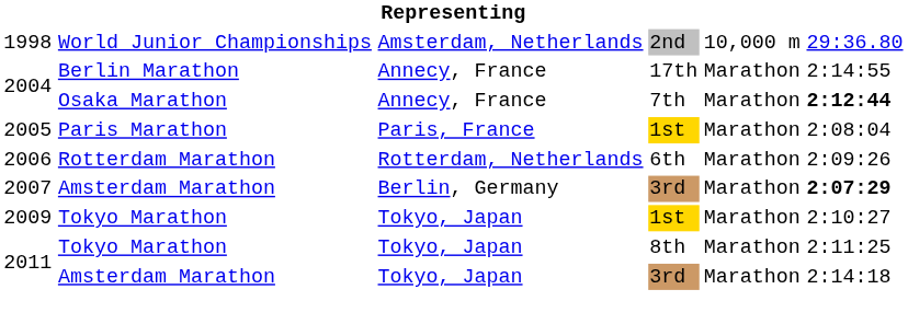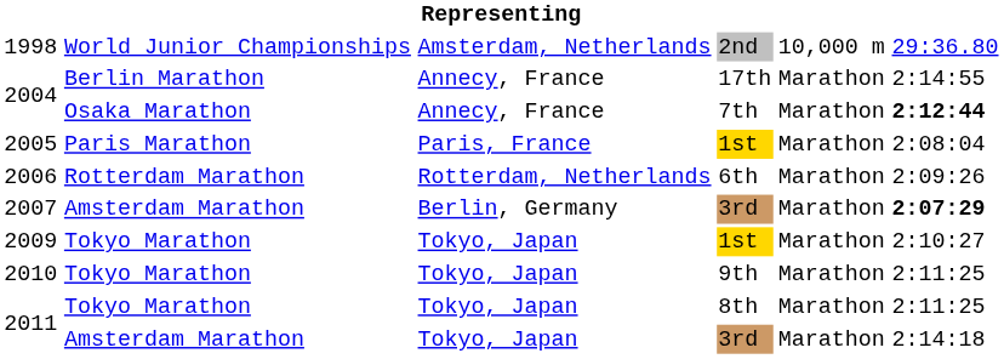 <table>
 <tr>
 <th colspan="6">Representing </th>
 </tr>
 <tr>
 <td>1998</td>
 <td><a href='#'>World Junior Championships</a></td>
 <td><a href='#'>Amsterdam, Netherlands</a></td>
 <td bgcolor=silver>2nd</td>
 <td>10,000 m</td>
 <td><a href='#'>29:36.80</a></td>
 </tr>
 <tr>
 <td rowspan=2>2004</td>
 <td><a href='#'>Berlin Marathon</a></td>
 <td><a href='#'>Annecy</a>, France</td>
 <td>17th</td>
 <td>Marathon</td>
 <td>2:14:55</td>
 </tr>
 <tr>
 <td><a href='#'>Osaka Marathon</a></td>
 <td><a href='#'>Annecy</a>, France</td>
 <td>7th</td>
 <td>Marathon</td>
 <td><strong>2:12:44</strong></td>
 </tr>
 <tr>
 <td>2005</td>
 <td><a href='#'>Paris Marathon</a></td>
 <td><a href='#'>Paris, France</a></td>
 <td bgcolor="gold">1st</td>
 <td>Marathon</td>
 <td>2:08:04</td>
 </tr>
 <tr>
 <td>2006</td>
 <td><a href='#'>Rotterdam Marathon</a></td>
 <td><a href='#'>Rotterdam, Netherlands</a></td>
 <td>6th</td>
 <td>Marathon</td>
 <td>2:09:26</td>
 </tr>
 <tr>
 <td>2007</td>
 <td><a href='#'>Amsterdam Marathon</a></td>
 <td><a href='#'>Berlin</a>, Germany</td>
 <td bgcolor=cc9966>3rd</td>
 <td>Marathon</td>
 <td><strong>2:07:29</strong></td>
 </tr>
 <tr>
 <td>2009</td>
 <td><a href='#'>Tokyo Marathon</a></td>
 <td><a href='#'>Tokyo, Japan</a></td>
 <td bgcolor="gold">1st</td>
 <td>Marathon</td>
 <td>2:10:27</td>
 </tr>
 <tr>
+<td>2010</td>
+<td><a href='#'>Tokyo Marathon</a></td>
+<td><a href='#'>Tokyo, Japan</a></td>
+<td>9th</td>
+<td>Marathon</td>
+<td>2:11:25</td>
+</tr>
+<tr>
 <td rowspan=2>2011</td>
 <td><a href='#'>Tokyo Marathon</a></td>
 <td><a href='#'>Tokyo, Japan</a></td>
 <td>8th</td>
 <td>Marathon</td>
 <td>2:11:25</td>
 </tr>
 <tr>
 <td><a href='#'>Amsterdam Marathon</a></td>
 <td><a href='#'>Tokyo, Japan</a></td>
 <td bgcolor=cc9966>3rd</td>
 <td>Marathon</td>
 <td>2:14:18</td>
 </tr>
 </table>
